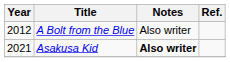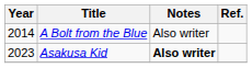 <table class="wikitable">
 <tr>
 <th>Year</th>
 <th>Title</th>
 <th>Notes</th>
 <th>Ref.</th>
 </tr>
 <tr>
-<td>2012</td>
+<td>2014</td>
 <td><em><a href='#'>A Bolt from the Blue</a></em></td>
 <td>Also writer</td>
 <td></td>
 </tr>
 <tr>
-<td>2021</td>
+<td>2023</td>
 <td><em><a href='#'>Asakusa Kid</a></em></td>
 <td><strong>Also writer</strong></td>
 <td></td>
 </tr>
 <tr>
 </tr>
 </table>
